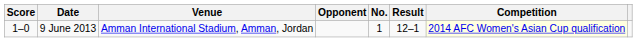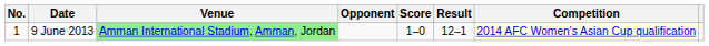 <table class="wikitable sortable">
 <tr>
-<th scope="col">Score</th>
+<th scope="col">No.</th>
 <th scope="col">Date</th>
 <th scope="col">Venue</th>
 <th scope="col">Opponent</th>
-<th scope="col">No.</th>
+<th scope="col">Score</th>
 <th scope="col">Result</th>
 <th scope="col">Competition</th>
 <th scope="col" class="unsortable"></th>
 </tr>
 <tr>
+<td align="center">1</td>
+<td>9 June 2013</td>
+<td style="background: lightgreen;"><a href='#'>Amman International Stadium</a>, <a href='#'>Amman</a>, Jordan</td>
+<td></td>
 <td align="center">1–0</td>
-<td>9 June 2013</td>
-<td><a href='#'>Amman International Stadium</a>, <a href='#'>Amman</a>, Jordan</td>
-<td></td>
-<td align="center">1</td>
 <td align="center">12–1</td>
 <td style="background: lightyellow;"><a href='#'>2014 AFC Women's Asian Cup qualification</a></td>
 <td></td>
 </tr>
 </table>
